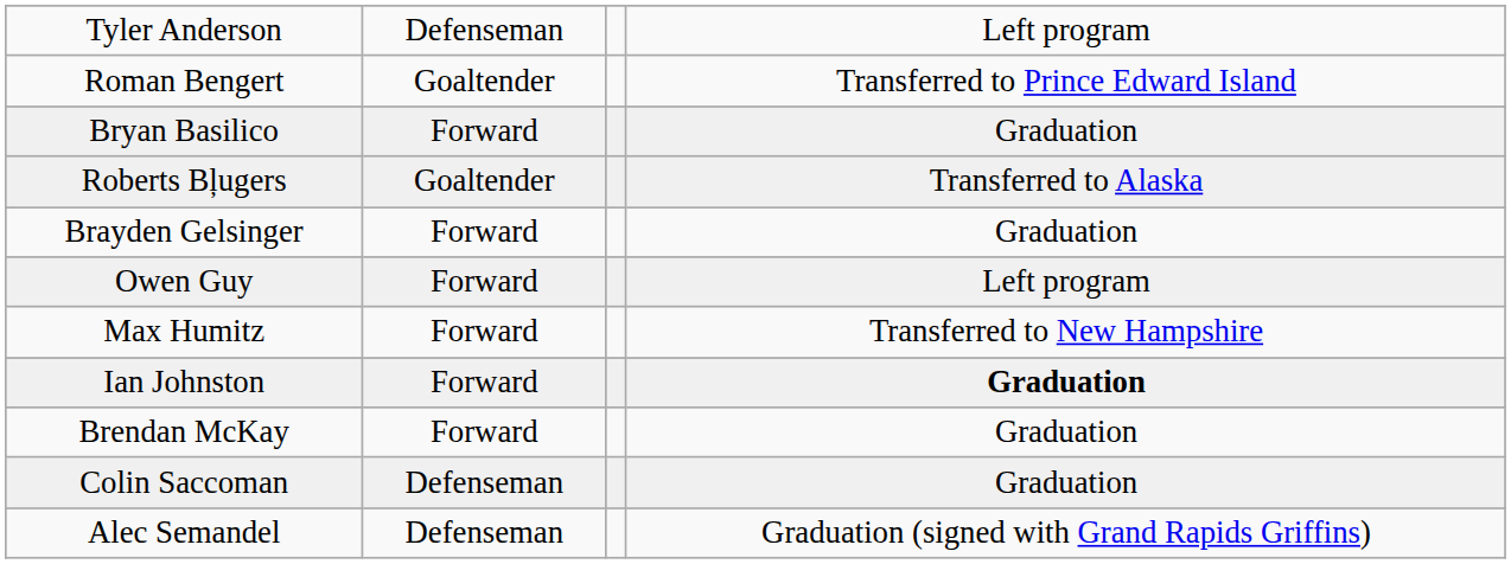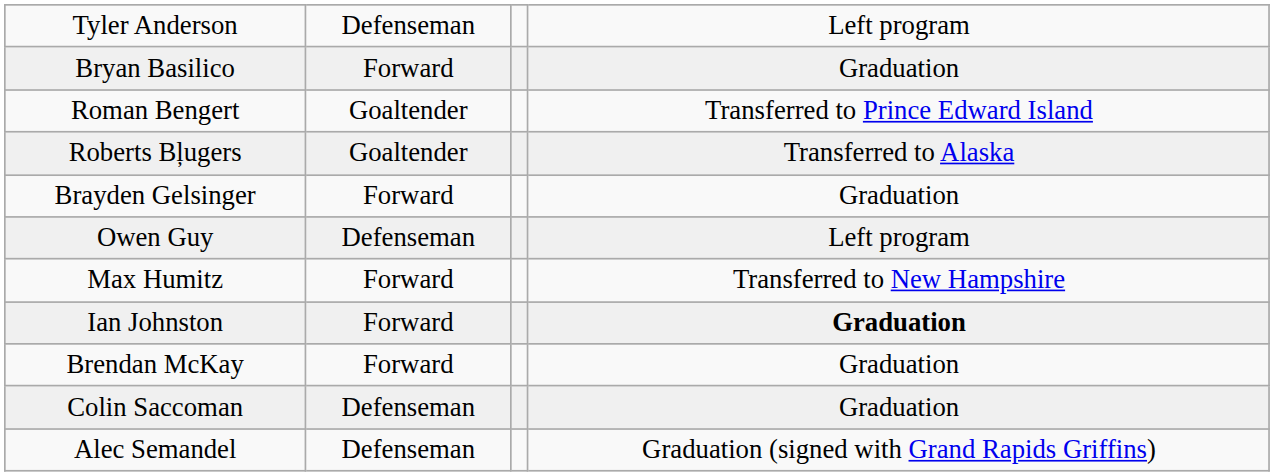 <table class="wikitable" width="60%">
 <tr align="center" bgcolor="">
 <td>Tyler Anderson</td>
 <td>Defenseman</td>
 <td></td>
 <td>Left program</td>
 </tr>
+<tr align="center" bgcolor="f0f0f0">
+<td>Bryan Basilico</td>
+<td>Forward</td>
+<td></td>
+<td>Graduation</td>
+</tr>
 <tr align="center" bgcolor="">
 <td>Roman Bengert</td>
 <td>Goaltender</td>
 <td></td>
 <td>Transferred to <a href='#'>Prince Edward Island</a></td>
-</tr>
-<tr align="center" bgcolor="f0f0f0">
-<td>Bryan Basilico</td>
-<td>Forward</td>
-<td></td>
-<td>Graduation</td>
 </tr>
 <tr align="center" bgcolor="f0f0f0">
 <td>Roberts Bļugers</td>
 <td>Goaltender</td>
 <td></td>
 <td>Transferred to <a href='#'>Alaska</a></td>
 </tr>
 <tr align="center" bgcolor="">
 <td>Brayden Gelsinger</td>
 <td>Forward</td>
 <td></td>
 <td>Graduation</td>
 </tr>
 <tr align="center" bgcolor="f0f0f0">
 <td>Owen Guy</td>
-<td>Forward</td>
+<td>Defenseman</td>
 <td></td>
 <td>Left program</td>
 </tr>
 <tr align="center" bgcolor="">
 <td>Max Humitz</td>
 <td>Forward</td>
 <td></td>
 <td>Transferred to <a href='#'>New Hampshire</a></td>
 </tr>
 <tr align="center" bgcolor="f0f0f0">
 <td>Ian Johnston</td>
 <td>Forward</td>
 <td></td>
 <td><strong>Graduation</strong></td>
 </tr>
 <tr align="center" bgcolor="">
 <td>Brendan McKay</td>
 <td>Forward</td>
 <td></td>
 <td>Graduation</td>
 </tr>
 <tr align="center" bgcolor="f0f0f0">
 <td>Colin Saccoman</td>
 <td>Defenseman</td>
 <td></td>
 <td>Graduation</td>
 </tr>
 <tr align="center" bgcolor="">
 <td>Alec Semandel</td>
 <td>Defenseman</td>
 <td></td>
 <td>Graduation (signed with <a href='#'>Grand Rapids Griffins</a>)</td>
 </tr>
 </table>
